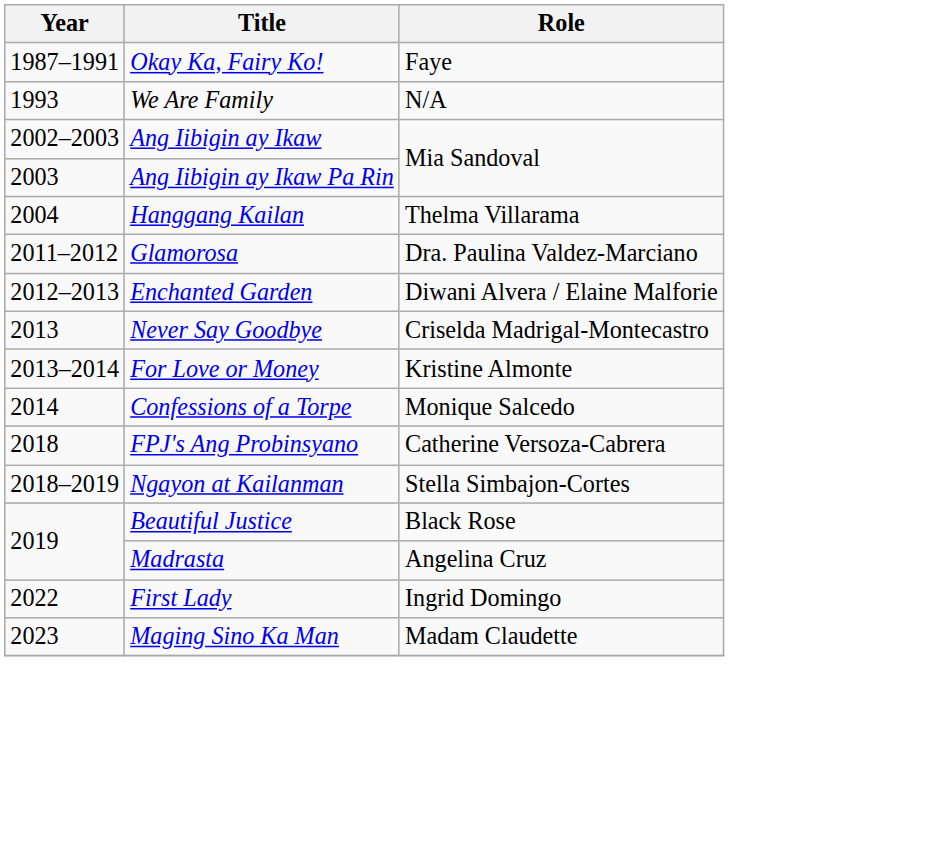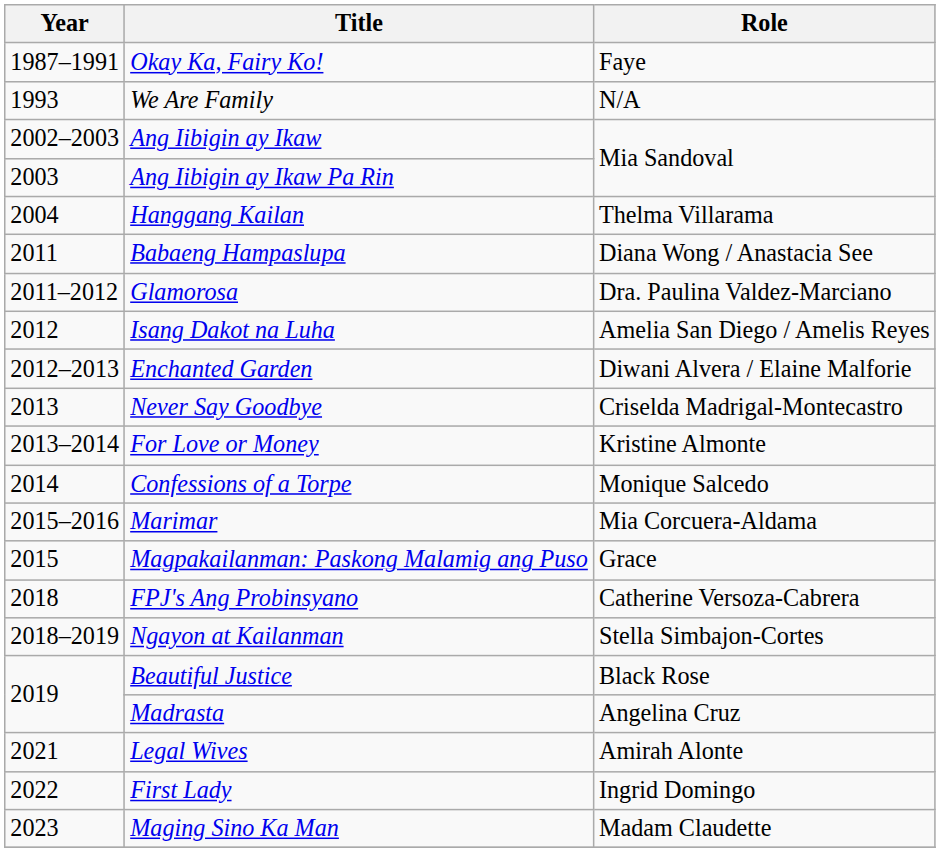 <table class="wikitable plainrowheaders sortable">
 <tr>
 <th>Year</th>
 <th>Title</th>
 <th>Role</th>
 </tr>
 <tr>
 <td rowspan="2">1987–1991</td>
 <td rowspan="2"><em><a href='#'>Okay Ka, Fairy Ko!</a></em></td>
 <td rowspan="2">Faye</td>
 </tr>
 <tr>
 </tr>
 <tr>
 <td>1993</td>
 <td><em>We Are Family</em></td>
 <td>N/A</td>
 </tr>
 <tr>
 <td>2002–2003</td>
 <td><em><a href='#'>Ang Iibigin ay Ikaw</a></em></td>
 <td rowspan="2">Mia Sandoval</td>
 </tr>
 <tr>
 <td>2003</td>
 <td><em><a href='#'>Ang Iibigin ay Ikaw Pa Rin</a></em></td>
 </tr>
 <tr>
 <td>2004</td>
 <td><em><a href='#'>Hanggang Kailan</a></em></td>
 <td>Thelma Villarama</td>
 </tr>
 <tr>
+<td>2011</td>
+<td><em><a href='#'>Babaeng Hampaslupa</a></em></td>
+<td>Diana Wong / Anastacia See</td>
+</tr>
+<tr>
 <td>2011–2012</td>
 <td><em><a href='#'>Glamorosa</a></em></td>
 <td>Dra. Paulina Valdez-Marciano</td>
+</tr>
+<tr>
+<td>2012</td>
+<td><em><a href='#'>Isang Dakot na Luha</a></em></td>
+<td>Amelia San Diego / Amelis Reyes</td>
 </tr>
 <tr>
 <td>2012–2013</td>
 <td><em><a href='#'>Enchanted Garden</a></em></td>
 <td>Diwani Alvera / Elaine Malforie</td>
 </tr>
 <tr>
 <td>2013</td>
 <td><em><a href='#'>Never Say Goodbye</a></em></td>
 <td>Criselda Madrigal-Montecastro</td>
 </tr>
 <tr>
 <td>2013–2014</td>
 <td><em><a href='#'>For Love or Money</a></em></td>
 <td>Kristine Almonte</td>
 </tr>
 <tr>
 <td>2014</td>
 <td><em><a href='#'>Confessions of a Torpe</a></em></td>
 <td>Monique Salcedo</td>
 </tr>
 <tr>
+<td>2015–2016</td>
+<td><em><a href='#'>Marimar</a></em></td>
+<td>Mia Corcuera-Aldama</td>
+</tr>
+<tr>
+<td>2015</td>
+<td><em><a href='#'>Magpakailanman: Paskong Malamig ang Puso</a></em></td>
+<td>Grace</td>
+</tr>
+<tr>
 <td>2018</td>
 <td><em><a href='#'>FPJ's Ang Probinsyano</a></em></td>
 <td>Catherine Versoza-Cabrera</td>
 </tr>
 <tr>
 <td>2018–2019</td>
 <td><em> <a href='#'>Ngayon at Kailanman</a></em></td>
 <td>Stella Simbajon-Cortes</td>
 </tr>
 <tr>
 <td rowspan="2">2019</td>
 <td><em> <a href='#'>Beautiful Justice</a></em></td>
 <td>Black Rose</td>
 </tr>
 <tr>
 <td><em> <a href='#'>Madrasta</a></em></td>
 <td>Angelina Cruz</td>
 </tr>
 <tr>
+<td>2021</td>
+<td><em><a href='#'>Legal Wives</a></em></td>
+<td>Amirah Alonte</td>
+</tr>
+<tr>
 <td>2022</td>
 <td><em><a href='#'>First Lady</a></em></td>
 <td>Ingrid Domingo</td>
 </tr>
 <tr>
 <td>2023</td>
 <td><a href='#'><em>Maging Sino Ka Man</em></a></td>
 <td>Madam Claudette</td>
 </tr>
 <tr>
 </tr>
 </table>
